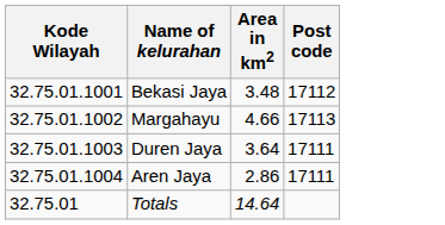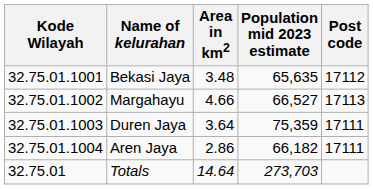 <table class="wikitable">
 <tr>
 <th>Kode <br>Wilayah</th>
 <th>Name of <br> <em>kelurahan</em></th>
 <th>Area <br>in <br>km<sup>2</sup></th>
+<th>Population<br>mid 2023<br>estimate</th>
 <th>Post<br>code</th>
 </tr>
 <tr>
 <td>32.75.01.1001</td>
 <td>Bekasi Jaya</td>
 <td align="right">3.48</td>
+<td align="right">65,635</td>
 <td>17112</td>
 </tr>
 <tr>
 <td>32.75.01.1002</td>
 <td>Margahayu</td>
 <td align="right">4.66</td>
+<td align="right">66,527</td>
 <td>17113</td>
 </tr>
 <tr>
 <td>32.75.01.1003</td>
 <td>Duren Jaya</td>
 <td align="right">3.64</td>
+<td align="right">75,359</td>
 <td>17111</td>
 </tr>
 <tr>
 <td>32.75.01.1004</td>
 <td>Aren Jaya</td>
 <td align="right">2.86</td>
+<td align="right">66,182</td>
 <td>17111</td>
 </tr>
 <tr>
 <td>32.75.01</td>
 <td><em>Totals</em></td>
 <td align="right"><em>14.64</em></td>
+<td align="right"><em>273,703</em></td>
 <td></td>
 </tr>
 </table>
